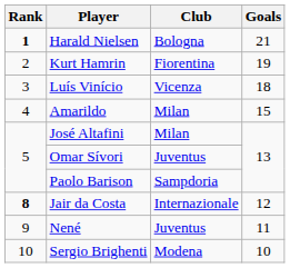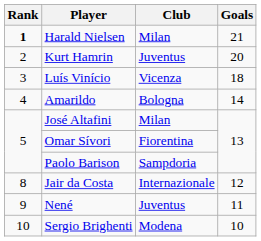 <table class="wikitable" style="text-align:center">
 <tr>
 <th>Rank</th>
 <th>Player</th>
 <th>Club</th>
 <th>Goals</th>
 </tr>
 <tr>
 <td><strong>1</strong></td>
 <td align="left"> <a href='#'>Harald Nielsen</a></td>
-<td align="left"><a href='#'>Bologna</a></td>
+<td align="left"><a href='#'>Milan</a></td>
 <td>21</td>
 </tr>
 <tr>
 <td>2</td>
 <td align="left"> <a href='#'>Kurt Hamrin</a></td>
-<td align="left"><a href='#'>Fiorentina</a></td>
-<td>19</td>
+<td align="left"><a href='#'>Juventus</a></td>
+<td>20</td>
 </tr>
 <tr>
 <td>3</td>
 <td align="left"> <a href='#'>Luís Vinício</a></td>
 <td align="left"><a href='#'>Vicenza</a></td>
 <td>18</td>
 </tr>
 <tr>
 <td>4</td>
 <td align="left"> <a href='#'>Amarildo</a></td>
-<td align="left"><a href='#'>Milan</a></td>
-<td>15</td>
+<td align="left"><a href='#'>Bologna</a></td>
+<td>14</td>
 </tr>
 <tr>
 <td rowspan="3">5</td>
 <td align="left"> <a href='#'>José Altafini</a></td>
 <td align="left"><a href='#'>Milan</a></td>
 <td rowspan="3">13</td>
 </tr>
 <tr>
 <td align="left">  <a href='#'>Omar Sívori</a></td>
-<td align="left"><a href='#'>Juventus</a></td>
+<td align="left"><a href='#'>Fiorentina</a></td>
 </tr>
 <tr>
 <td align="left"> <a href='#'>Paolo Barison</a></td>
 <td align="left"><a href='#'>Sampdoria</a></td>
 </tr>
 <tr>
-<td><strong>8</strong></td>
+<td>8</td>
 <td align="left"> <a href='#'>Jair da Costa</a></td>
 <td align="left"><a href='#'>Internazionale</a></td>
 <td>12</td>
 </tr>
 <tr>
 <td>9</td>
 <td align="left"> <a href='#'>Nené</a></td>
 <td align="left"><a href='#'>Juventus</a></td>
 <td>11</td>
 </tr>
 <tr>
 <td>10</td>
 <td align="left"> <a href='#'>Sergio Brighenti</a></td>
 <td align="left"><a href='#'>Modena</a></td>
 <td>10</td>
 </tr>
 </table>
